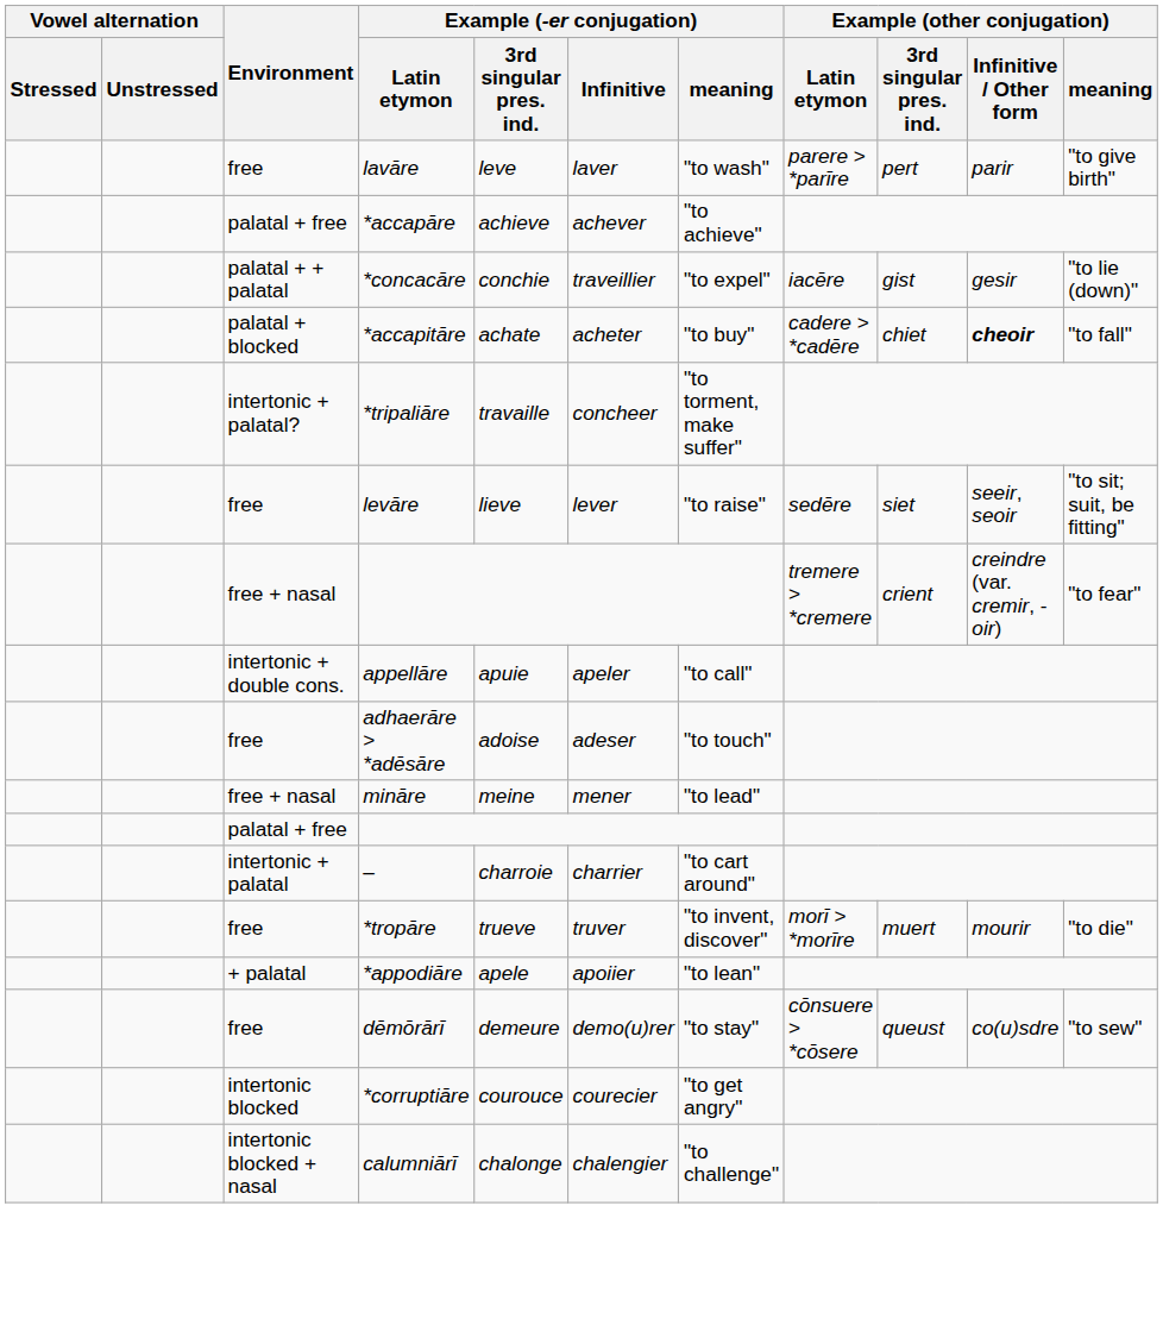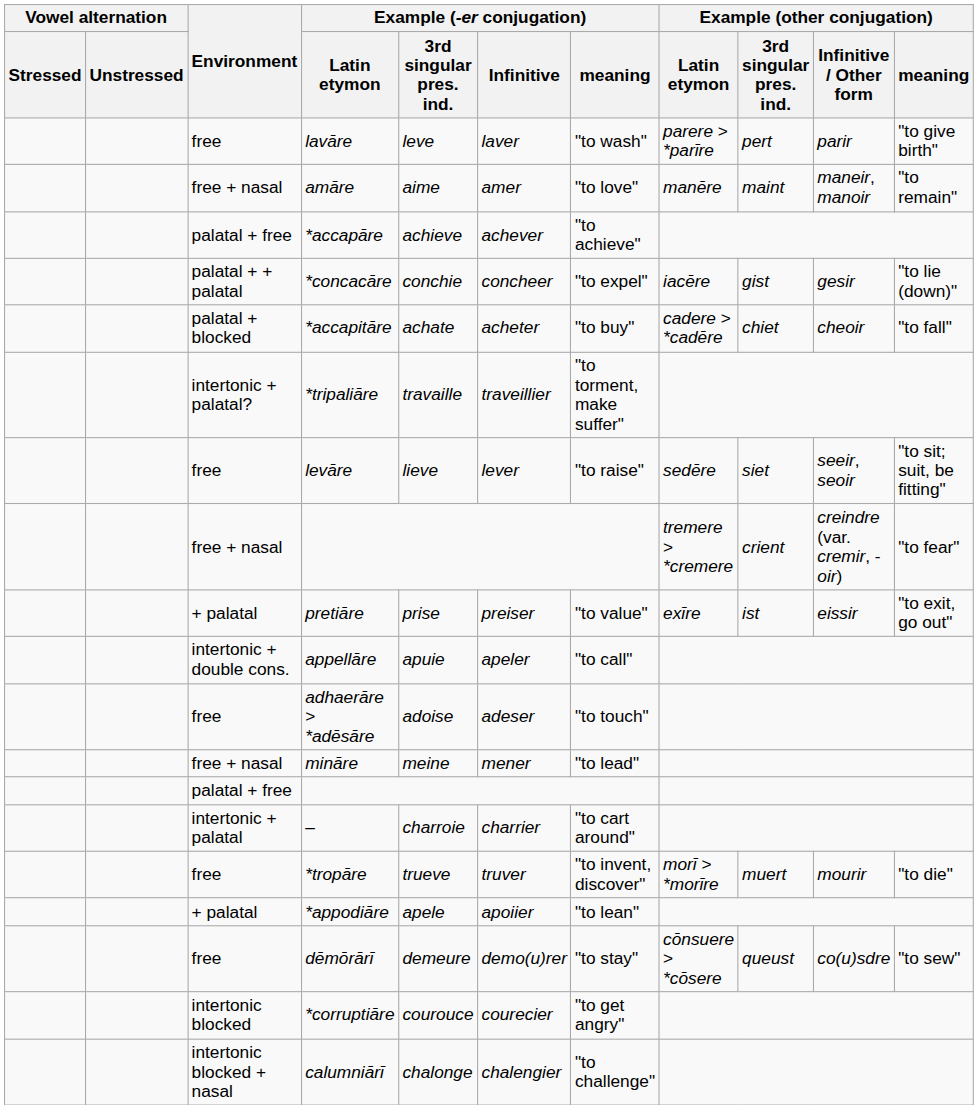 <table class="wikitable">
 <tr>
 <th colspan=2>Vowel alternation</th>
 <th rowspan=2>Environment</th>
 <th colspan=4>Example (<em>-er</em> conjugation)</th>
 <th colspan=4>Example (other conjugation)</th>
 </tr>
 <tr>
 <th>Stressed</th>
 <th>Unstressed</th>
 <th>Latin etymon</th>
 <th>3rd singular<br>pres. ind.</th>
 <th>Infinitive</th>
 <th>meaning</th>
 <th>Latin etymon</th>
 <th>3rd singular<br>pres. ind.</th>
 <th>Infinitive<br>/ Other form</th>
 <th>meaning</th>
 </tr>
 <tr>
 <td></td>
 <td></td>
 <td>free </td>
 <td><em>lavāre</em></td>
 <td><em>leve</em></td>
 <td><em>laver</em></td>
 <td>"to wash"</td>
 <td><em>parere</em> ><br> <em>*parīre</em></td>
 <td><em>pert</em></td>
 <td><em>parir</em></td>
 <td>"to give birth"</td>
 </tr>
 <tr>
 <td></td>
 <td></td>
+<td>free  + nasal</td>
+<td><em>amāre</em></td>
+<td><em>aime</em></td>
+<td><em>amer</em></td>
+<td>"to love"</td>
+<td><em>manēre</em></td>
+<td><em>maint</em></td>
+<td><em>maneir</em>, <em>manoir</em></td>
+<td>"to remain"</td>
+</tr>
+<tr>
+<td></td>
+<td></td>
 <td>palatal + free </td>
 <td><em>*accapāre</em></td>
 <td><em>achieve</em></td>
 <td><em>achever</em></td>
 <td>"to achieve"</td>
 <td colspan=4></td>
 </tr>
 <tr>
 <td></td>
 <td></td>
 <td>palatal +  + palatal</td>
 <td><em>*concacāre</em></td>
 <td><em>conchie</em></td>
-<td><em>traveillier</em></td>
+<td><em>concheer</em></td>
 <td>"to expel"</td>
 <td><em>iacēre</em></td>
 <td><em>gist</em></td>
 <td><em>gesir</em></td>
 <td>"to lie (down)"</td>
 </tr>
 <tr>
 <td></td>
 <td></td>
 <td>palatal + blocked </td>
 <td><em>*accapitāre</em></td>
 <td><em>achate</em></td>
 <td><em>acheter</em></td>
 <td>"to buy"</td>
 <td><em>cadere</em> ><br><em>*cadēre</em></td>
 <td><em>chiet</em></td>
-<td><strong><em>cheoir</em></strong></td>
+<td><em>cheoir</em></td>
 <td>"to fall"</td>
 </tr>
 <tr>
 <td></td>
 <td></td>
 <td>intertonic  + palatal?</td>
 <td><em>*tripaliāre</em></td>
 <td><em>travaille</em></td>
-<td><em>concheer</em></td>
+<td><em>traveillier</em></td>
 <td>"to torment, make suffer"</td>
 <td colspan=4></td>
 </tr>
 <tr>
 <td></td>
 <td></td>
 <td>free </td>
 <td><em>levāre</em></td>
 <td><em>lieve</em></td>
 <td><em>lever</em></td>
 <td>"to raise"</td>
 <td><em>sedēre</em></td>
 <td><em>siet</em></td>
 <td><em>seeir</em>, <em>seoir</em></td>
 <td>"to sit; suit, be fitting"</td>
 </tr>
 <tr>
 <td></td>
 <td></td>
 <td>free  + nasal</td>
 <td colspan=4></td>
 <td><em>tremere</em> ><br><em>*cremere</em></td>
 <td><em>crient</em></td>
 <td><em>creindre</em> (var. <em>cremir</em>, -<em>oir</em>)</td>
 <td>"to fear"</td>
+</tr>
+<tr>
+<td></td>
+<td></td>
+<td> + palatal</td>
+<td><em>pretiāre</em></td>
+<td><em>prise</em></td>
+<td><em>preiser</em></td>
+<td>"to value"</td>
+<td><em>exīre</em></td>
+<td><em>ist</em></td>
+<td><em>eissir</em></td>
+<td>"to exit, go out"</td>
 </tr>
 <tr>
 <td></td>
 <td></td>
 <td>intertonic  + double cons.</td>
 <td><em>appellāre</em></td>
 <td><em>apuie</em></td>
 <td><em>apeler</em></td>
 <td>"to call"</td>
 <td colspan=4></td>
 </tr>
 <tr>
 <td></td>
 <td></td>
 <td>free </td>
 <td><em>adhaerāre</em> ><br> <em>*adēsāre</em></td>
 <td><em>adoise</em></td>
 <td><em>adeser</em></td>
 <td>"to touch"</td>
 <td colspan=4></td>
 </tr>
 <tr>
 <td></td>
 <td></td>
 <td>free  + nasal</td>
 <td><em>mināre</em></td>
 <td><em>meine</em></td>
 <td><em>mener</em></td>
 <td>"to lead"</td>
 <td colspan=4></td>
 </tr>
 <tr>
 <td></td>
 <td></td>
 <td>palatal + free </td>
 <td colspan=4></td>
 <td colspan=4></td>
 </tr>
 <tr>
 <td></td>
 <td></td>
 <td>intertonic  + palatal</td>
 <td>–</td>
 <td><em>charroie</em></td>
 <td><em>charrier</em></td>
 <td>"to cart around"</td>
 <td colspan=4></td>
 </tr>
 <tr>
 <td></td>
 <td></td>
 <td>free </td>
 <td><em>*tropāre</em></td>
 <td><em>trueve</em></td>
 <td><em>truver</em></td>
 <td>"to invent, discover"</td>
 <td><em>morī</em> ><br><em>*morīre</em></td>
 <td><em>muert</em></td>
 <td><em>mourir</em></td>
 <td>"to die"</td>
 </tr>
 <tr>
 <td></td>
 <td></td>
 <td> + palatal</td>
 <td><em>*appodiāre</em></td>
 <td><em>apele</em></td>
 <td><em>apoiier</em></td>
 <td>"to lean"</td>
 <td colspan=4></td>
 </tr>
 <tr>
 <td></td>
 <td></td>
 <td>free </td>
 <td><em>dēmōrārī</em></td>
 <td><em>demeure</em></td>
 <td><em>demo(u)rer</em></td>
 <td>"to stay"</td>
 <td><em>cōnsuere</em> ><br> <em>*cōsere</em></td>
 <td><em>queust</em></td>
 <td><em>co(u)sdre</em></td>
 <td>"to sew"</td>
 </tr>
 <tr>
 <td></td>
 <td></td>
 <td>intertonic blocked </td>
 <td><em>*corruptiāre</em></td>
 <td><em>courouce</em></td>
 <td><em>courecier</em></td>
 <td>"to get angry"</td>
 <td colspan=4></td>
 </tr>
 <tr>
 <td></td>
 <td></td>
 <td>intertonic blocked  + nasal</td>
 <td><em>calumniārī</em></td>
 <td><em>chalonge</em></td>
 <td><em>chalengier</em></td>
 <td>"to challenge"</td>
 <td colspan=4></td>
 </tr>
 </table>
